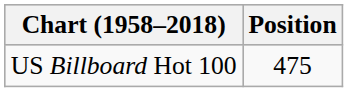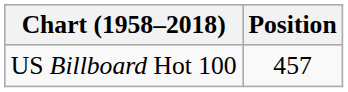 <table class="wikitable plainrowheaders">
 <tr>
 <th>Chart (1958–2018)</th>
 <th>Position</th>
 </tr>
 <tr>
 <td>US <em>Billboard</em> Hot 100</td>
-<td style="text-align:center;">475</td>
+<td style="text-align:center;">457</td>
 </tr>
 </table>
